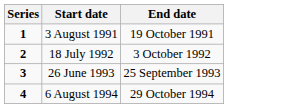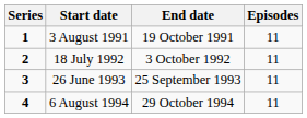 <table class="wikitable" style="text-align:center;">
 <tr>
 <th>Series</th>
 <th>Start date</th>
 <th>End date</th>
+<th>Episodes</th>
 </tr>
 <tr>
 <td><strong>1</strong></td>
 <td>3 August 1991</td>
 <td>19 October 1991</td>
+<td>11</td>
 </tr>
 <tr>
 <td><strong>2</strong></td>
 <td>18 July 1992</td>
 <td>3 October 1992</td>
+<td>11</td>
 </tr>
 <tr>
 <td><strong>3</strong></td>
 <td>26 June 1993</td>
 <td>25 September 1993</td>
+<td>11</td>
 </tr>
 <tr>
 <td><strong>4</strong></td>
 <td>6 August 1994</td>
 <td>29 October 1994</td>
+<td>11</td>
 </tr>
 </table>
